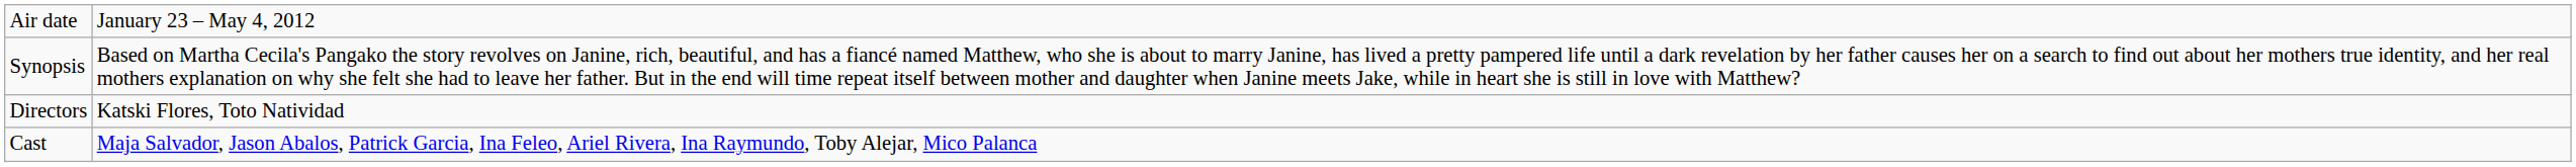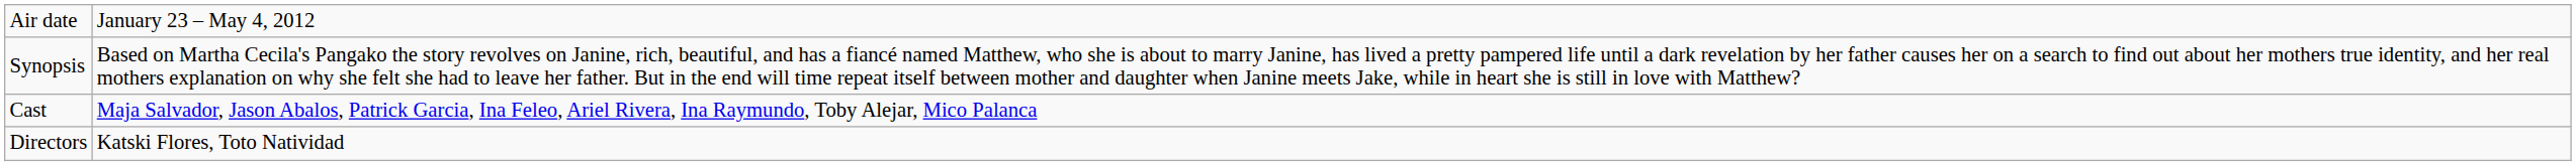 <table class="wikitable">
 <tr>
 <td>Air date</td>
 <td>January 23 – May 4, 2012</td>
 </tr>
 <tr>
 <td>Synopsis</td>
 <td>Based on Martha Cecila's Pangako the story revolves on Janine, rich, beautiful, and has a fiancé named Matthew, who she is about to marry Janine, has lived a pretty pampered life until a dark revelation by her father causes her on a search to find out about her mothers true identity, and her real mothers explanation on why she felt she had to leave her father. But in the end will time repeat itself between mother and daughter when Janine meets Jake, while in heart she is still in love with Matthew?</td>
 </tr>
 <tr>
+<td>Cast</td>
+<td><a href='#'>Maja Salvador</a>, <a href='#'>Jason Abalos</a>, <a href='#'>Patrick Garcia</a>, <a href='#'>Ina Feleo</a>, <a href='#'>Ariel Rivera</a>, <a href='#'>Ina Raymundo</a>, Toby Alejar, <a href='#'>Mico Palanca</a></td>
+</tr>
+<tr>
 <td>Directors</td>
 <td>Katski Flores, Toto Natividad</td>
 </tr>
-<tr>
-<td>Cast</td>
-<td><a href='#'>Maja Salvador</a>, <a href='#'>Jason Abalos</a>, <a href='#'>Patrick Garcia</a>, <a href='#'>Ina Feleo</a>, <a href='#'>Ariel Rivera</a>, <a href='#'>Ina Raymundo</a>, Toby Alejar, <a href='#'>Mico Palanca</a></td>
-</tr>
 </table>
